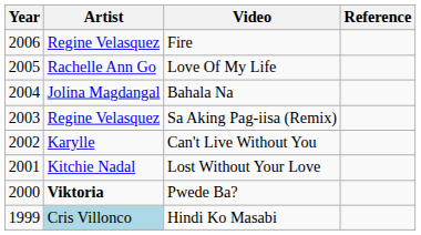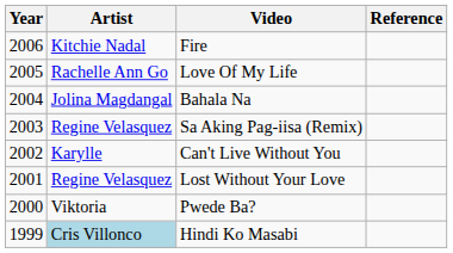 <table class="wikitable">
 <tr>
 <th>Year</th>
 <th>Artist</th>
 <th>Video</th>
 <th>Reference</th>
 </tr>
 <tr>
 <td>2006</td>
-<td><a href='#'>Regine Velasquez</a></td>
+<td><a href='#'>Kitchie Nadal</a></td>
 <td>Fire</td>
 <td></td>
 </tr>
 <tr>
 <td>2005</td>
 <td><a href='#'>Rachelle Ann Go</a></td>
 <td>Love Of My Life</td>
 <td></td>
 </tr>
 <tr>
 <td>2004</td>
 <td><a href='#'>Jolina Magdangal</a></td>
 <td>Bahala Na</td>
 <td></td>
 </tr>
 <tr>
 <td>2003</td>
 <td><a href='#'>Regine Velasquez</a></td>
 <td>Sa Aking Pag-iisa (Remix)</td>
 <td></td>
 </tr>
 <tr>
 <td>2002</td>
 <td><a href='#'>Karylle</a></td>
 <td>Can't Live Without You</td>
 <td></td>
 </tr>
 <tr>
 <td>2001</td>
-<td><a href='#'>Kitchie Nadal</a></td>
+<td><a href='#'>Regine Velasquez</a></td>
 <td>Lost Without Your Love</td>
 <td></td>
 </tr>
 <tr>
 <td>2000</td>
-<td><strong>Viktoria</strong></td>
+<td>Viktoria</td>
 <td>Pwede Ba?</td>
 <td></td>
 </tr>
 <tr>
 <td>1999</td>
 <td style="background: lightblue;">Cris Villonco</td>
 <td>Hindi Ko Masabi</td>
 <td></td>
 </tr>
 </table>
